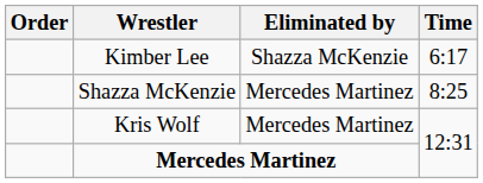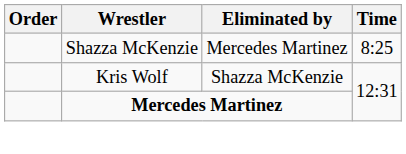 <table class="wikitable sortable" style="text-align:center;">
 <tr>
 <th>Order</th>
 <th>Wrestler</th>
 <th>Eliminated by</th>
 <th>Time</th>
-</tr>
-<tr>
-<td></td>
-<td>Kimber Lee</td>
-<td>Shazza McKenzie</td>
-<td>6:17</td>
 </tr>
 <tr>
 <td></td>
 <td>Shazza McKenzie</td>
 <td>Mercedes Martinez</td>
 <td>8:25</td>
 </tr>
 <tr>
 <td></td>
 <td>Kris Wolf</td>
-<td>Mercedes Martinez</td>
+<td>Shazza McKenzie</td>
 <td rowspan="2">12:31</td>
 </tr>
 <tr>
 <td></td>
 <td colspan=2><strong>Mercedes Martinez</strong></td>
 </tr>
 </table>
